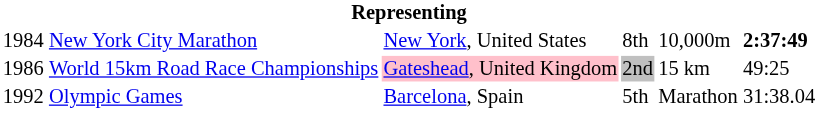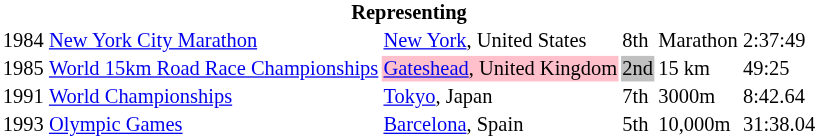 <table>
 <tr>
 <th colspan=6>Representing </th>
 </tr>
 <tr>
 <td>1984</td>
 <td><a href='#'>New York City Marathon</a></td>
 <td><a href='#'>New York</a>, United States</td>
 <td>8th</td>
-<td>10,000m</td>
-<td><strong>2:37:49</strong></td>
+<td>Marathon</td>
+<td>2:37:49</td>
 </tr>
 <tr>
-<td>1986</td>
+<td>1985</td>
 <td><a href='#'>World 15km Road Race Championships</a></td>
 <td style="background: pink;"><a href='#'>Gateshead</a>, United Kingdom</td>
 <td bgcolor=silver>2nd</td>
 <td>15 km</td>
 <td>49:25</td>
 </tr>
 <tr>
-<td>1992</td>
+<td>1991</td>
+<td><a href='#'>World Championships</a></td>
+<td><a href='#'>Tokyo</a>, Japan</td>
+<td>7th</td>
+<td>3000m</td>
+<td>8:42.64</td>
+</tr>
+<tr>
+<td>1993</td>
 <td><a href='#'>Olympic Games</a></td>
 <td><a href='#'>Barcelona</a>, Spain</td>
 <td>5th</td>
-<td>Marathon</td>
+<td>10,000m</td>
 <td>31:38.04</td>
 </tr>
 </table>
